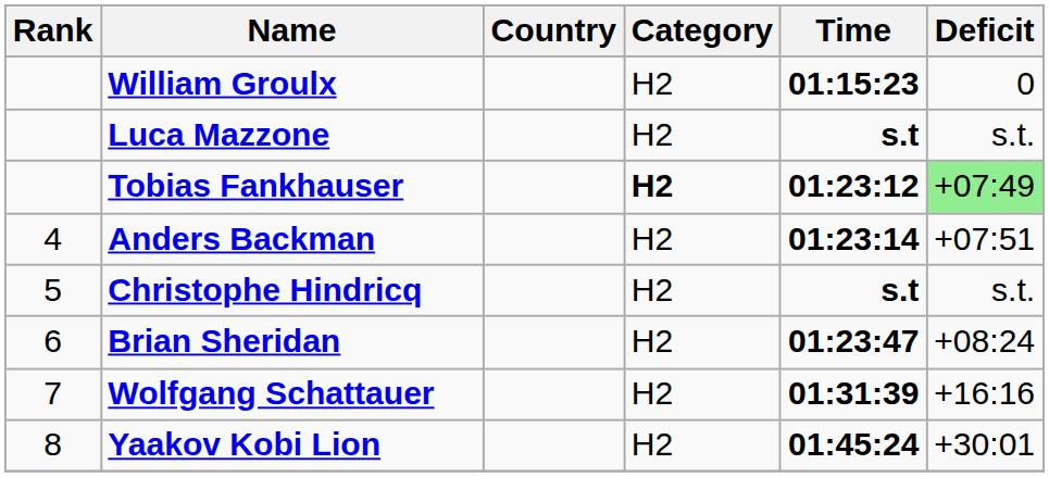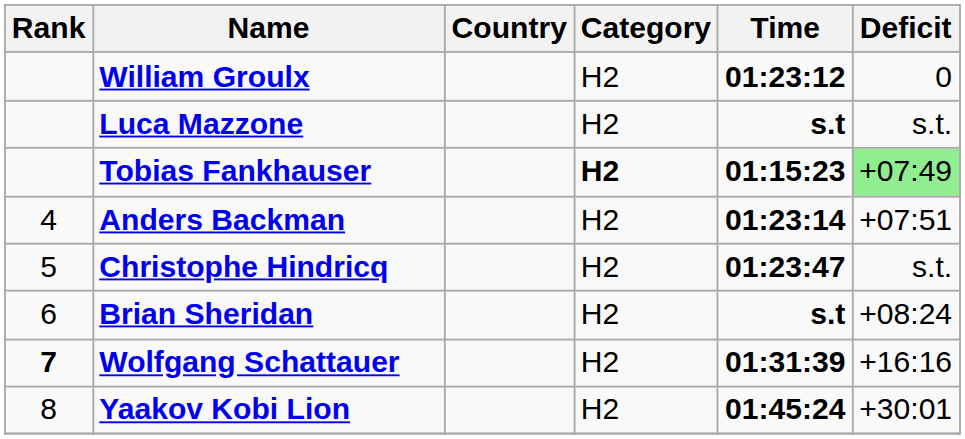 <table class="wikitable sortable">
 <tr>
 <th width=20>Rank</th>
 <th width=180>Name</th>
 <th>Country</th>
 <th>Category</th>
 <th>Time</th>
 <th>Deficit</th>
 </tr>
 <tr>
 <td align=center></td>
 <td><strong><a href='#'>William Groulx</a></strong></td>
 <td><strong></strong></td>
 <td>H2</td>
-<td align=right><strong>01:15:23</strong></td>
+<td align=right><strong>01:23:12</strong></td>
 <td align=right>0</td>
 </tr>
 <tr>
 <td align=center></td>
 <td><strong><a href='#'>Luca Mazzone</a></strong></td>
 <td><strong></strong></td>
 <td>H2</td>
 <td align=right><strong>s.t</strong></td>
 <td align=right>s.t.</td>
 </tr>
 <tr>
 <td align=center></td>
 <td><strong><a href='#'>Tobias Fankhauser</a></strong></td>
 <td><strong></strong></td>
 <td><strong>H2</strong></td>
-<td align=right><strong>01:23:12</strong></td>
+<td align=right><strong>01:15:23</strong></td>
 <td align=right style="background: lightgreen;">+07:49</td>
 </tr>
 <tr>
 <td align=center>4</td>
 <td><strong><a href='#'>Anders Backman</a></strong></td>
 <td><strong></strong></td>
 <td>H2</td>
 <td align=right><strong>01:23:14</strong></td>
 <td align=right>+07:51</td>
 </tr>
 <tr>
 <td align=center>5</td>
 <td><strong><a href='#'>Christophe Hindricq</a></strong></td>
 <td><strong></strong></td>
 <td>H2</td>
-<td align=right><strong>s.t</strong></td>
+<td align=right><strong>01:23:47</strong></td>
 <td align=right>s.t.</td>
 </tr>
 <tr>
 <td align=center>6</td>
 <td><strong><a href='#'>Brian Sheridan</a></strong></td>
 <td><strong></strong></td>
 <td>H2</td>
-<td align=right><strong>01:23:47</strong></td>
+<td align=right><strong>s.t</strong></td>
 <td align=right>+08:24</td>
 </tr>
 <tr>
-<td align=center>7</td>
+<td align=center><strong>7</strong></td>
 <td><strong><a href='#'>Wolfgang Schattauer</a></strong></td>
 <td><strong></strong></td>
 <td>H2</td>
 <td align=right><strong>01:31:39</strong></td>
 <td align=right>+16:16</td>
 </tr>
 <tr>
 <td align=center>8</td>
 <td><strong><a href='#'>Yaakov Kobi Lion</a></strong></td>
 <td><strong></strong></td>
 <td>H2</td>
 <td align=right><strong>01:45:24</strong></td>
 <td align=right>+30:01</td>
 </tr>
 <tr>
 </tr>
 </table>
